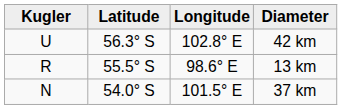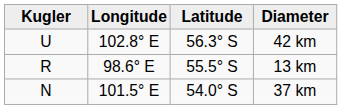 <table class="wikitable">
 <tr>
 <th width="25%" style="background:#eeeeee;">Kugler</th>
+<th width="25%" style="background:#eeeeee;">Longitude</th>
 <th width="25%" style="background:#eeeeee;">Latitude</th>
-<th width="25%" style="background:#eeeeee;">Longitude</th>
 <th width="25%" style="background:#eeeeee;">Diameter</th>
 </tr>
 <tr>
 <td align="center">U</td>
+<td align="center">102.8° E</td>
 <td align="center">56.3° S</td>
-<td align="center">102.8° E</td>
 <td align="center">42 km</td>
 </tr>
 <tr>
 <td align="center">R</td>
+<td align="center">98.6° E</td>
 <td align="center">55.5° S</td>
-<td align="center">98.6° E</td>
 <td align="center">13 km</td>
 </tr>
 <tr>
 <td align="center">N</td>
+<td align="center">101.5° E</td>
 <td align="center">54.0° S</td>
-<td align="center">101.5° E</td>
 <td align="center">37 km</td>
 </tr>
 </table>
